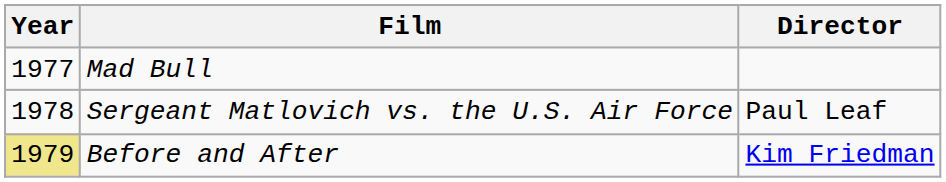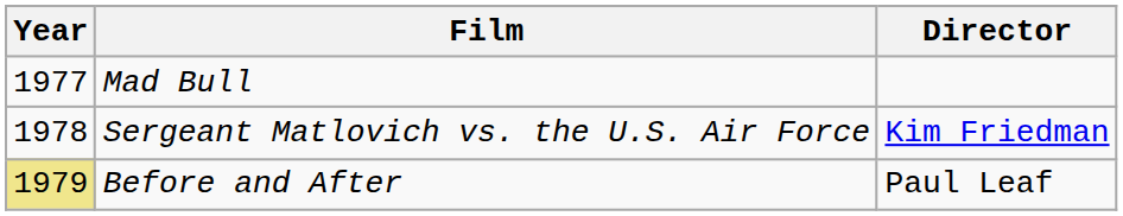 <table class="wikitable">
 <tr>
 <th>Year</th>
 <th>Film</th>
 <th>Director</th>
 </tr>
 <tr>
 <td>1977</td>
 <td><em>Mad Bull</em></td>
 <td></td>
 </tr>
 <tr>
 <td>1978</td>
 <td><em>Sergeant Matlovich vs. the U.S. Air Force</em></td>
-<td>Paul Leaf</td>
+<td><a href='#'>Kim Friedman</a></td>
 </tr>
 <tr>
 <td style="background: khaki;">1979</td>
 <td><em>Before and After</em></td>
-<td><a href='#'>Kim Friedman</a></td>
+<td>Paul Leaf</td>
 </tr>
 </table>
